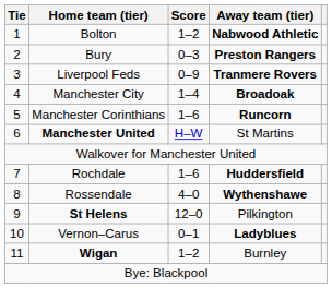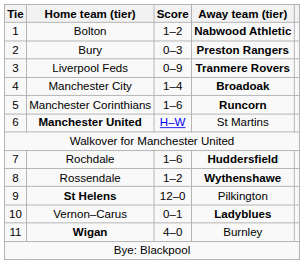 <table class="wikitable" style="text-align:center; font-size:85%">
 <tr>
 <th>Tie</th>
 <th>Home team (tier)</th>
 <th>Score</th>
 <th>Away team (tier)</th>
 <th></th>
 </tr>
 <tr>
 <td align="center">1</td>
 <td>Bolton</td>
 <td align="center">1–2</td>
 <td><strong>Nabwood Athletic</strong></td>
 <td></td>
 </tr>
 <tr>
 <td align="center">2</td>
 <td>Bury</td>
 <td align="center">0–3</td>
 <td><strong>Preston Rangers</strong></td>
 <td></td>
 </tr>
 <tr>
 <td align="center">3</td>
 <td>Liverpool Feds</td>
 <td align="center">0–9</td>
 <td><strong>Tranmere Rovers</strong></td>
 <td></td>
 </tr>
 <tr>
 <td align="center">4</td>
 <td>Manchester City</td>
 <td align="center">1–4</td>
 <td><strong>Broadoak</strong></td>
 <td></td>
 </tr>
 <tr>
 <td align="center">5</td>
 <td>Manchester Corinthians</td>
 <td align="center">1–6</td>
 <td><strong>Runcorn</strong></td>
 <td></td>
 </tr>
 <tr>
 <td align="center">6</td>
 <td><strong>Manchester United</strong></td>
 <td align="center"><a href='#'>H–W</a></td>
 <td>St Martins</td>
 <td></td>
 </tr>
 <tr>
 <td colspan="5" align="center">Walkover for Manchester United</td>
 </tr>
 <tr>
 <td align="center">7</td>
 <td>Rochdale</td>
 <td align="center">1–6</td>
 <td><strong>Huddersfield</strong></td>
 <td></td>
 </tr>
 <tr>
 <td align="center">8</td>
 <td>Rossendale</td>
-<td align="center">4–0</td>
+<td align="center">1–2</td>
 <td><strong>Wythenshawe</strong></td>
 <td></td>
 </tr>
 <tr>
 <td align="center">9</td>
 <td><strong>St Helens</strong></td>
 <td align="center">12–0</td>
 <td>Pilkington</td>
 <td></td>
 </tr>
 <tr>
 <td align="center">10</td>
 <td>Vernon–Carus</td>
 <td align="center">0–1</td>
 <td><strong>Ladyblues</strong></td>
 <td></td>
 </tr>
 <tr>
 <td align="center">11</td>
 <td><strong>Wigan</strong></td>
-<td align="center">1–2</td>
+<td align="center">4–0</td>
 <td>Burnley</td>
 <td></td>
 </tr>
 <tr>
 <td colspan="5" align="center">Bye: Blackpool</td>
 </tr>
 </table>
